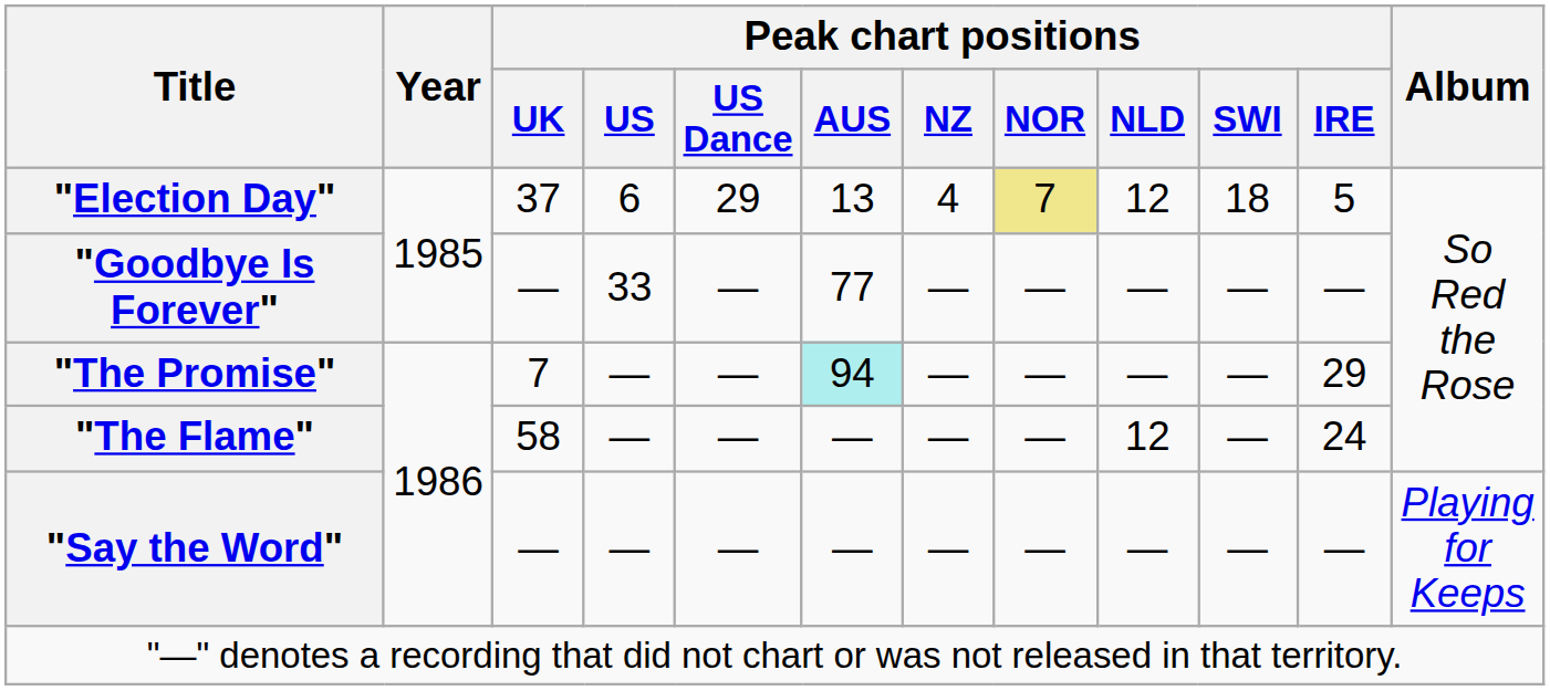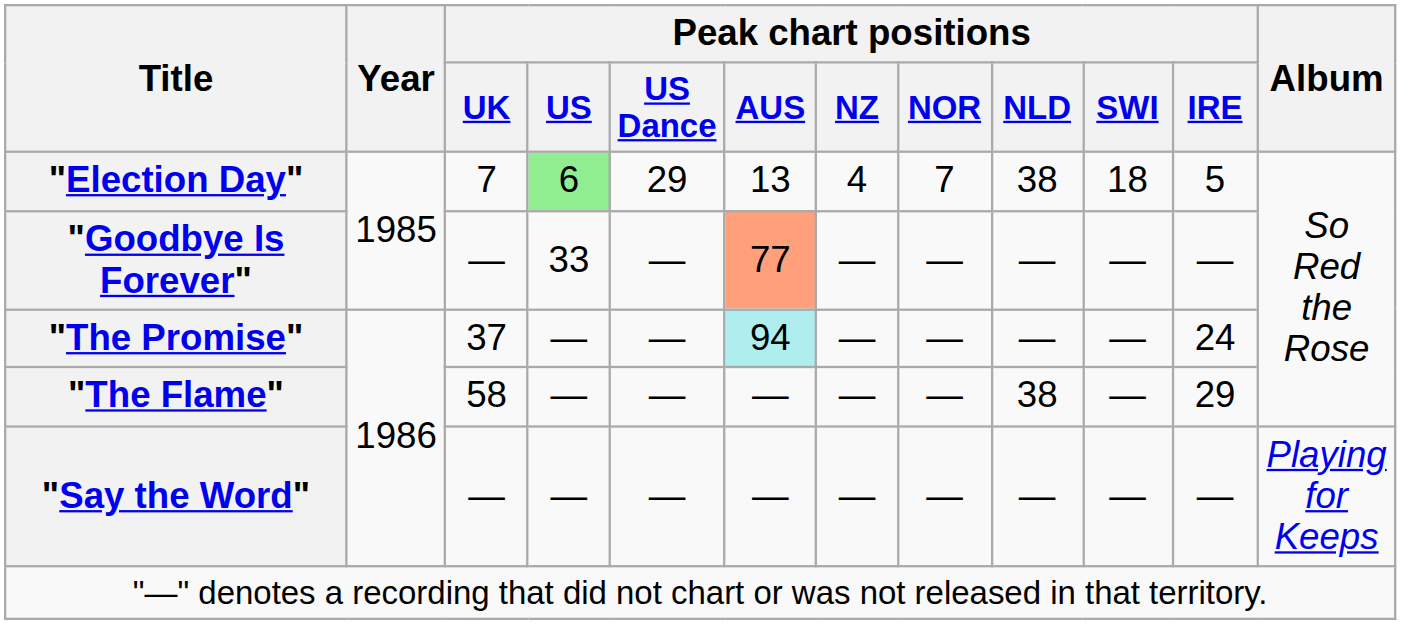 <table class="wikitable plainrowheaders" style="text-align:center;">
 <tr>
 <th scope="col" rowspan="2" style="width:12em;">Title</th>
 <th scope="col" rowspan="2">Year</th>
 <th scope="col" colspan="9">Peak chart positions</th>
 <th scope="col" rowspan="2">Album</th>
 </tr>
 <tr>
 <th scope="col" style="width:2.5em;font-size:90%;"><a href='#'>UK</a><br></th>
 <th scope="col" style="width:2.5em;font-size:90%;"><a href='#'>US</a><br></th>
 <th scope="col" style="width:2.5em;font-size:90%;"><a href='#'>US Dance</a><br></th>
 <th scope="col" style="width:2.5em;font-size:90%;"><a href='#'>AUS</a><br></th>
 <th scope="col" style="width:2.5em;font-size:90%;"><a href='#'>NZ</a><br></th>
 <th scope="col" style="width:2.5em;font-size:90%;"><a href='#'>NOR</a><br></th>
 <th scope="col" style="width:2.5em;font-size:90%;"><a href='#'>NLD</a><br></th>
 <th scope="col" style="width:2.5em;font-size:90%;"><a href='#'>SWI</a><br></th>
 <th scope="col" style="width:2.5em;font-size:90%;"><a href='#'>IRE</a><br></th>
 </tr>
 <tr>
 <th scope="row">"<a href='#'>Election Day</a>"</th>
 <td rowspan="2">1985</td>
-<td>37</td>
-<td>6</td>
+<td>7</td>
+<td style="background: lightgreen;">6</td>
 <td>29</td>
 <td>13</td>
 <td>4</td>
-<td style="background: khaki;">7</td>
-<td>12</td>
+<td>7</td>
+<td>38</td>
 <td>18</td>
 <td>5</td>
 <td rowspan="4"><em>So Red the Rose</em></td>
 </tr>
 <tr>
 <th scope="row">"<a href='#'>Goodbye Is Forever</a>"</th>
 <td>—</td>
 <td>33</td>
 <td>—</td>
-<td>77</td>
+<td style="background: lightsalmon;">77</td>
 <td>—</td>
 <td>—</td>
 <td>—</td>
 <td>—</td>
 <td>—</td>
 </tr>
 <tr>
 <th scope="row">"<a href='#'>The Promise</a>"</th>
 <td rowspan="3">1986</td>
-<td>7</td>
+<td>37</td>
 <td>—</td>
 <td>—</td>
 <td style="background: paleturquoise;">94</td>
 <td>—</td>
 <td>—</td>
 <td>—</td>
 <td>—</td>
-<td>29</td>
+<td>24</td>
 </tr>
 <tr>
 <th scope="row">"<a href='#'>The Flame</a>"</th>
 <td>58</td>
 <td>—</td>
 <td>—</td>
 <td>—</td>
 <td>—</td>
 <td>—</td>
-<td>12</td>
+<td>38</td>
 <td>—</td>
-<td>24</td>
+<td>29</td>
 </tr>
 <tr>
 <th scope="row">"<a href='#'>Say the Word</a>"</th>
 <td>—</td>
 <td>—</td>
 <td>—</td>
 <td>—</td>
 <td>—</td>
 <td>—</td>
 <td>—</td>
 <td>—</td>
 <td>—</td>
 <td><em><a href='#'>Playing for Keeps</a></em> </td>
 </tr>
 <tr>
 <td colspan="12" style="font-size:90%">"—" denotes a recording that did not chart or was not released in that territory.</td>
 </tr>
 </table>
